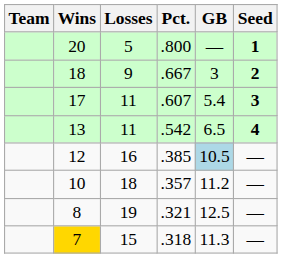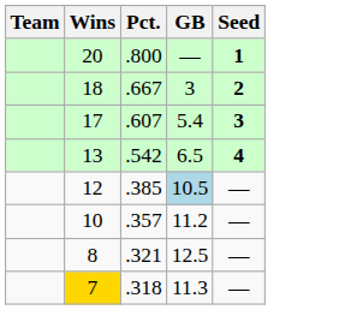 <table class=wikitable>
 <tr>
 <th>Team</th>
 <th>Wins</th>
-<th>Losses</th>
 <th>Pct.</th>
 <th>GB</th>
 <th>Seed</th>
 </tr>
 <tr bgcolor=ccffcc align=center>
 <td></td>
 <td>20</td>
-<td>5</td>
 <td>.800</td>
 <td>—</td>
 <td><strong>1</strong></td>
 </tr>
 <tr bgcolor=ccffcc align=center>
 <td></td>
 <td>18</td>
-<td>9</td>
 <td>.667</td>
 <td>3</td>
 <td><strong>2</strong></td>
 </tr>
 <tr bgcolor=ccffcc align=center>
 <td></td>
 <td>17</td>
-<td>11</td>
 <td>.607</td>
 <td>5.4</td>
 <td><strong>3</strong></td>
 </tr>
 <tr bgcolor=ccffcc align=center>
 <td></td>
 <td>13</td>
-<td>11</td>
 <td>.542</td>
 <td>6.5</td>
 <td><strong>4</strong></td>
 </tr>
 <tr align=center>
 <td></td>
 <td>12</td>
-<td>16</td>
 <td>.385</td>
 <td style="background: lightblue;">10.5</td>
 <td>—</td>
 </tr>
 <tr align=center>
 <td></td>
 <td>10</td>
-<td>18</td>
 <td>.357</td>
 <td>11.2</td>
 <td>—</td>
 </tr>
 <tr align=center>
 <td></td>
 <td>8</td>
-<td>19</td>
 <td>.321</td>
 <td>12.5</td>
 <td>—</td>
 </tr>
 <tr align=center>
 <td></td>
 <td style="background: gold;">7</td>
-<td>15</td>
 <td>.318</td>
 <td>11.3</td>
 <td>—</td>
 </tr>
 </table>
